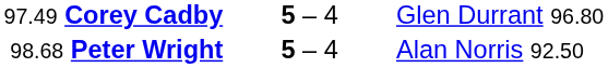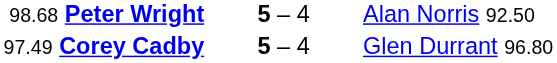 <table style="text-align:center">
 <tr>
 <th width=223></th>
 <th width=100></th>
 <th width=223></th>
 </tr>
 <tr>
+<td align=right><small>98.68</small> <strong><a href='#'>Peter Wright</a></strong> </td>
+<td><strong>5</strong> – 4</td>
+<td align=left> <a href='#'>Alan Norris</a> <small>92.50</small></td>
+</tr>
+<tr>
 <td align=right><small>97.49</small> <strong><a href='#'>Corey Cadby</a></strong> </td>
 <td><strong>5</strong> – 4</td>
 <td align=left> <a href='#'>Glen Durrant</a> <small>96.80</small></td>
 </tr>
-<tr>
-<td align=right><small>98.68</small> <strong><a href='#'>Peter Wright</a></strong> </td>
-<td><strong>5</strong> – 4</td>
-<td align=left> <a href='#'>Alan Norris</a> <small>92.50</small></td>
-</tr>
 </table>
